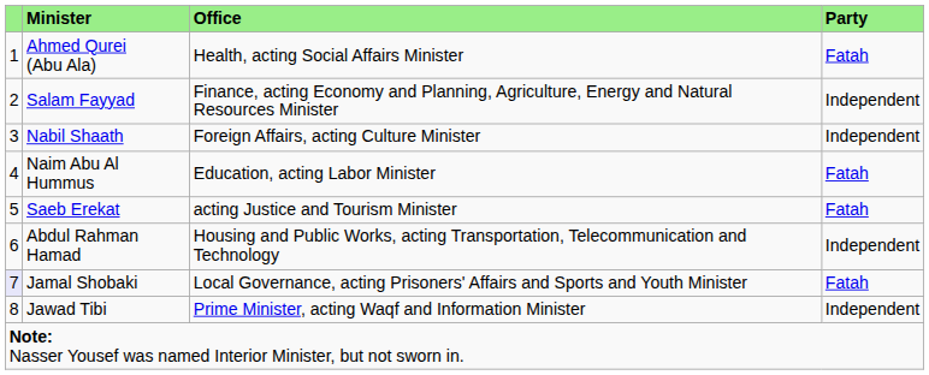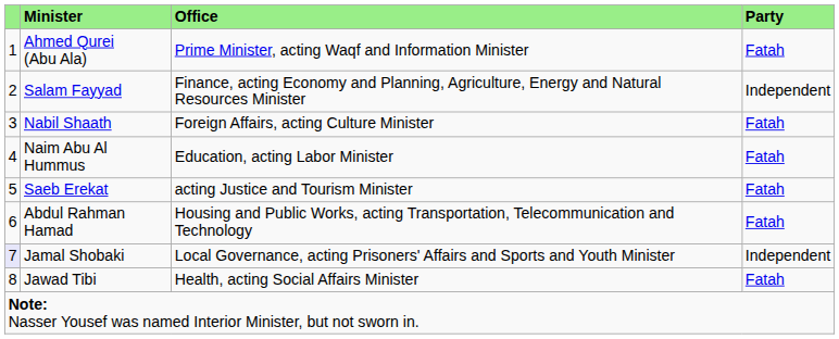 <table class="wikitable">
 <tr style="background:#99ee88;">
 <td></td>
 <td><strong>Minister</strong></td>
 <td><strong>Office</strong></td>
 <td><strong>Party</strong></td>
 </tr>
 <tr>
 <td>1</td>
 <td><a href='#'>Ahmed Qurei</a><br>(Abu Ala)</td>
-<td>Health, acting Social Affairs Minister</td>
+<td><a href='#'>Prime Minister</a>, acting Waqf and Information Minister</td>
 <td><a href='#'>Fatah</a></td>
 </tr>
 <tr>
 <td>2</td>
 <td><a href='#'>Salam Fayyad</a></td>
 <td>Finance, acting Economy and Planning, Agriculture, Energy and Natural Resources Minister</td>
 <td>Independent</td>
 </tr>
 <tr>
 <td>3</td>
 <td><a href='#'>Nabil Shaath</a></td>
 <td>Foreign Affairs, acting Culture Minister</td>
-<td>Independent</td>
+<td><a href='#'>Fatah</a></td>
 </tr>
 <tr>
 <td>4</td>
 <td>Naim Abu Al Hummus</td>
 <td>Education, acting Labor Minister</td>
 <td><a href='#'>Fatah</a></td>
 </tr>
 <tr>
 <td>5</td>
 <td><a href='#'>Saeb Erekat</a></td>
 <td>acting Justice and Tourism Minister</td>
 <td><a href='#'>Fatah</a></td>
 </tr>
 <tr>
 <td>6</td>
 <td>Abdul Rahman Hamad</td>
 <td>Housing and Public Works, acting Transportation, Telecommunication and Technology</td>
-<td>Independent</td>
+<td><a href='#'>Fatah</a></td>
 </tr>
 <tr>
 <td style="background: lavender;">7</td>
 <td>Jamal Shobaki</td>
 <td>Local Governance, acting Prisoners' Affairs and Sports and Youth Minister</td>
-<td><a href='#'>Fatah</a></td>
+<td>Independent</td>
 </tr>
 <tr>
 <td>8</td>
 <td>Jawad Tibi</td>
-<td><a href='#'>Prime Minister</a>, acting Waqf and Information Minister</td>
-<td>Independent</td>
+<td>Health, acting Social Affairs Minister</td>
+<td><a href='#'>Fatah</a></td>
 </tr>
 <tr>
 <td colspan=4><strong>Note:</strong><br> Nasser Yousef was named Interior Minister, but not sworn in.</td>
 </tr>
 </table>
